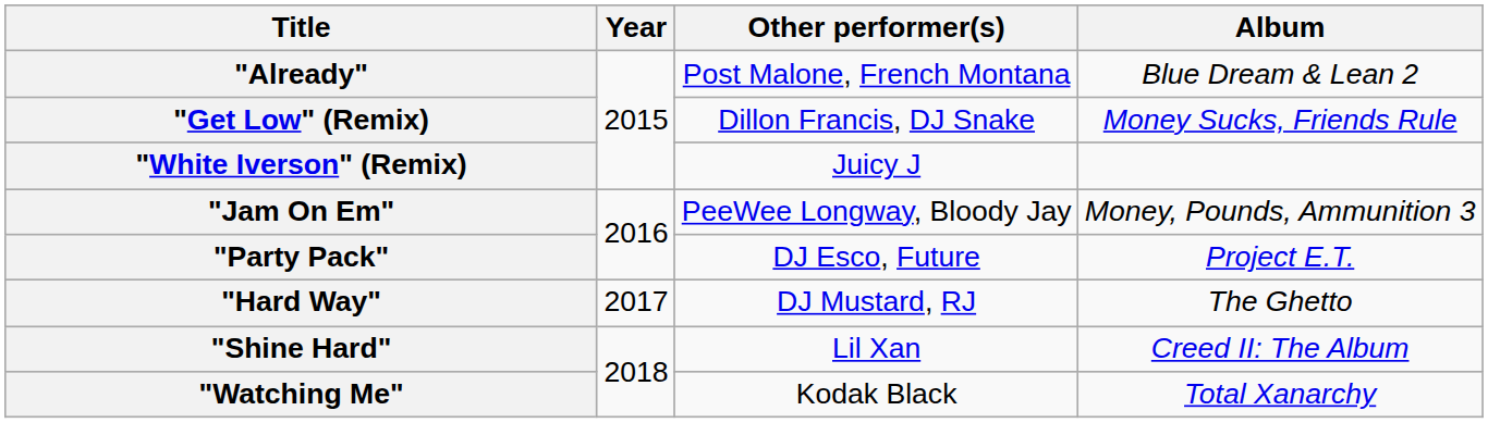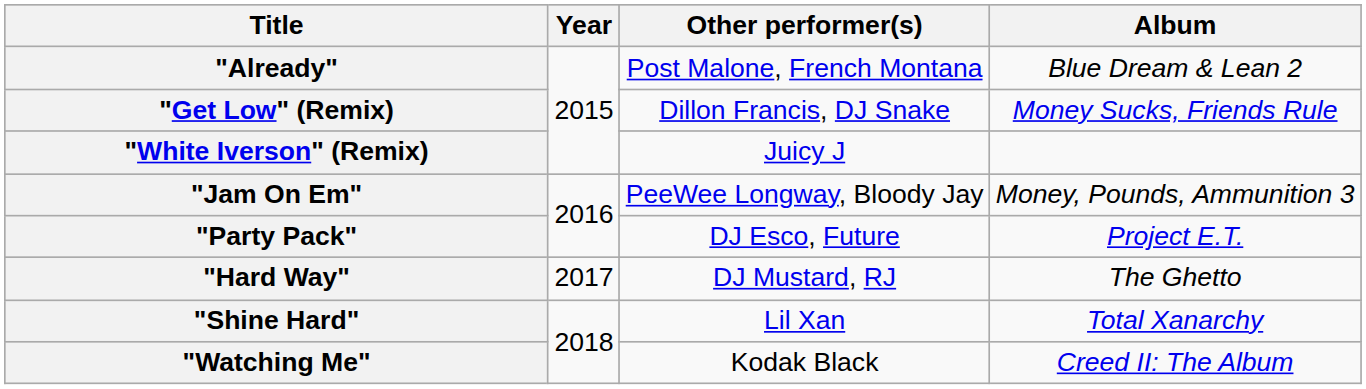 <table class="wikitable plainrowheaders" style="text-align:center;">
 <tr>
 <th scope="col" style="width:20em;">Title</th>
 <th scope="col">Year</th>
 <th scope="col">Other performer(s)</th>
 <th scope="col">Album</th>
 </tr>
 <tr>
 <th scope="row">"Already"</th>
 <td rowspan="3">2015</td>
 <td><a href='#'>Post Malone</a>, <a href='#'>French Montana</a></td>
 <td><em>Blue Dream & Lean 2</em></td>
 </tr>
 <tr>
 <th scope="row">"<a href='#'>Get Low</a>" (Remix)</th>
 <td><a href='#'>Dillon Francis</a>, <a href='#'>DJ Snake</a></td>
 <td><em><a href='#'>Money Sucks, Friends Rule</a></em></td>
 </tr>
 <tr>
 <th scope="row">"<a href='#'>White Iverson</a>" (Remix)</th>
 <td><a href='#'>Juicy J</a></td>
 <td></td>
 </tr>
 <tr>
 <th scope="row">"Jam On Em"</th>
 <td rowspan="2">2016</td>
 <td><a href='#'>PeeWee Longway</a>, Bloody Jay</td>
 <td><em>Money, Pounds, Ammunition 3</em></td>
 </tr>
 <tr>
 <th scope="row">"Party Pack"</th>
 <td><a href='#'>DJ Esco</a>, <a href='#'>Future</a></td>
 <td><em><a href='#'>Project E.T.</a></em></td>
 </tr>
 <tr>
 <th scope="row">"Hard Way"</th>
 <td>2017</td>
 <td><a href='#'>DJ Mustard</a>, <a href='#'>RJ</a></td>
 <td><em>The Ghetto</em></td>
 </tr>
 <tr>
 <th scope="row">"Shine Hard" </th>
 <td rowspan="2">2018</td>
 <td><a href='#'>Lil Xan</a></td>
-<td><a href='#'><em>Creed II: The Album</em></a></td>
+<td><em><a href='#'>Total Xanarchy</a></em></td>
 </tr>
 <tr>
 <th>"Watching Me"</th>
 <td>Kodak Black</td>
-<td><em><a href='#'>Total Xanarchy</a></em></td>
+<td><a href='#'><em>Creed II: The Album</em></a></td>
 </tr>
 </table>
